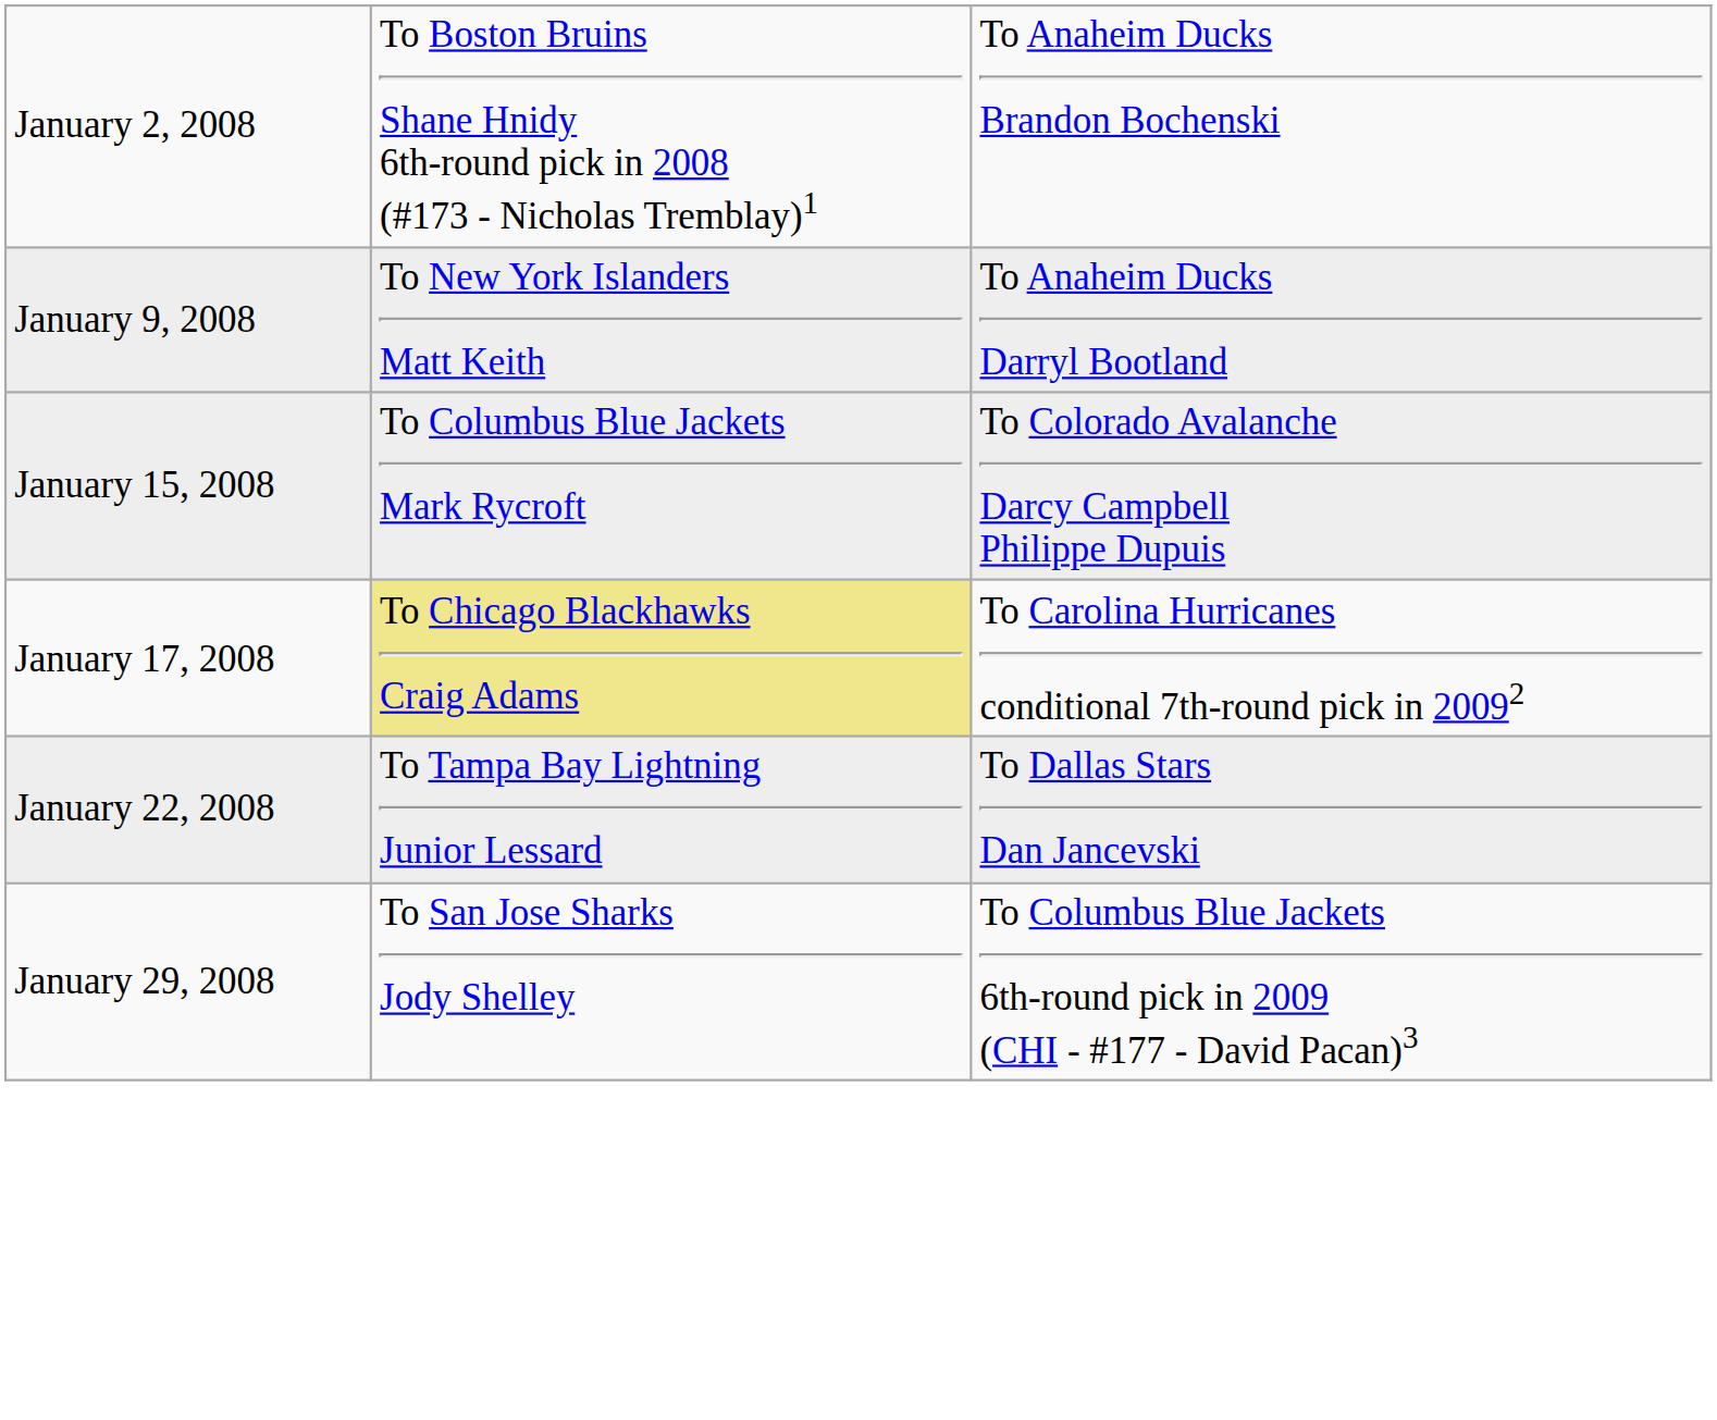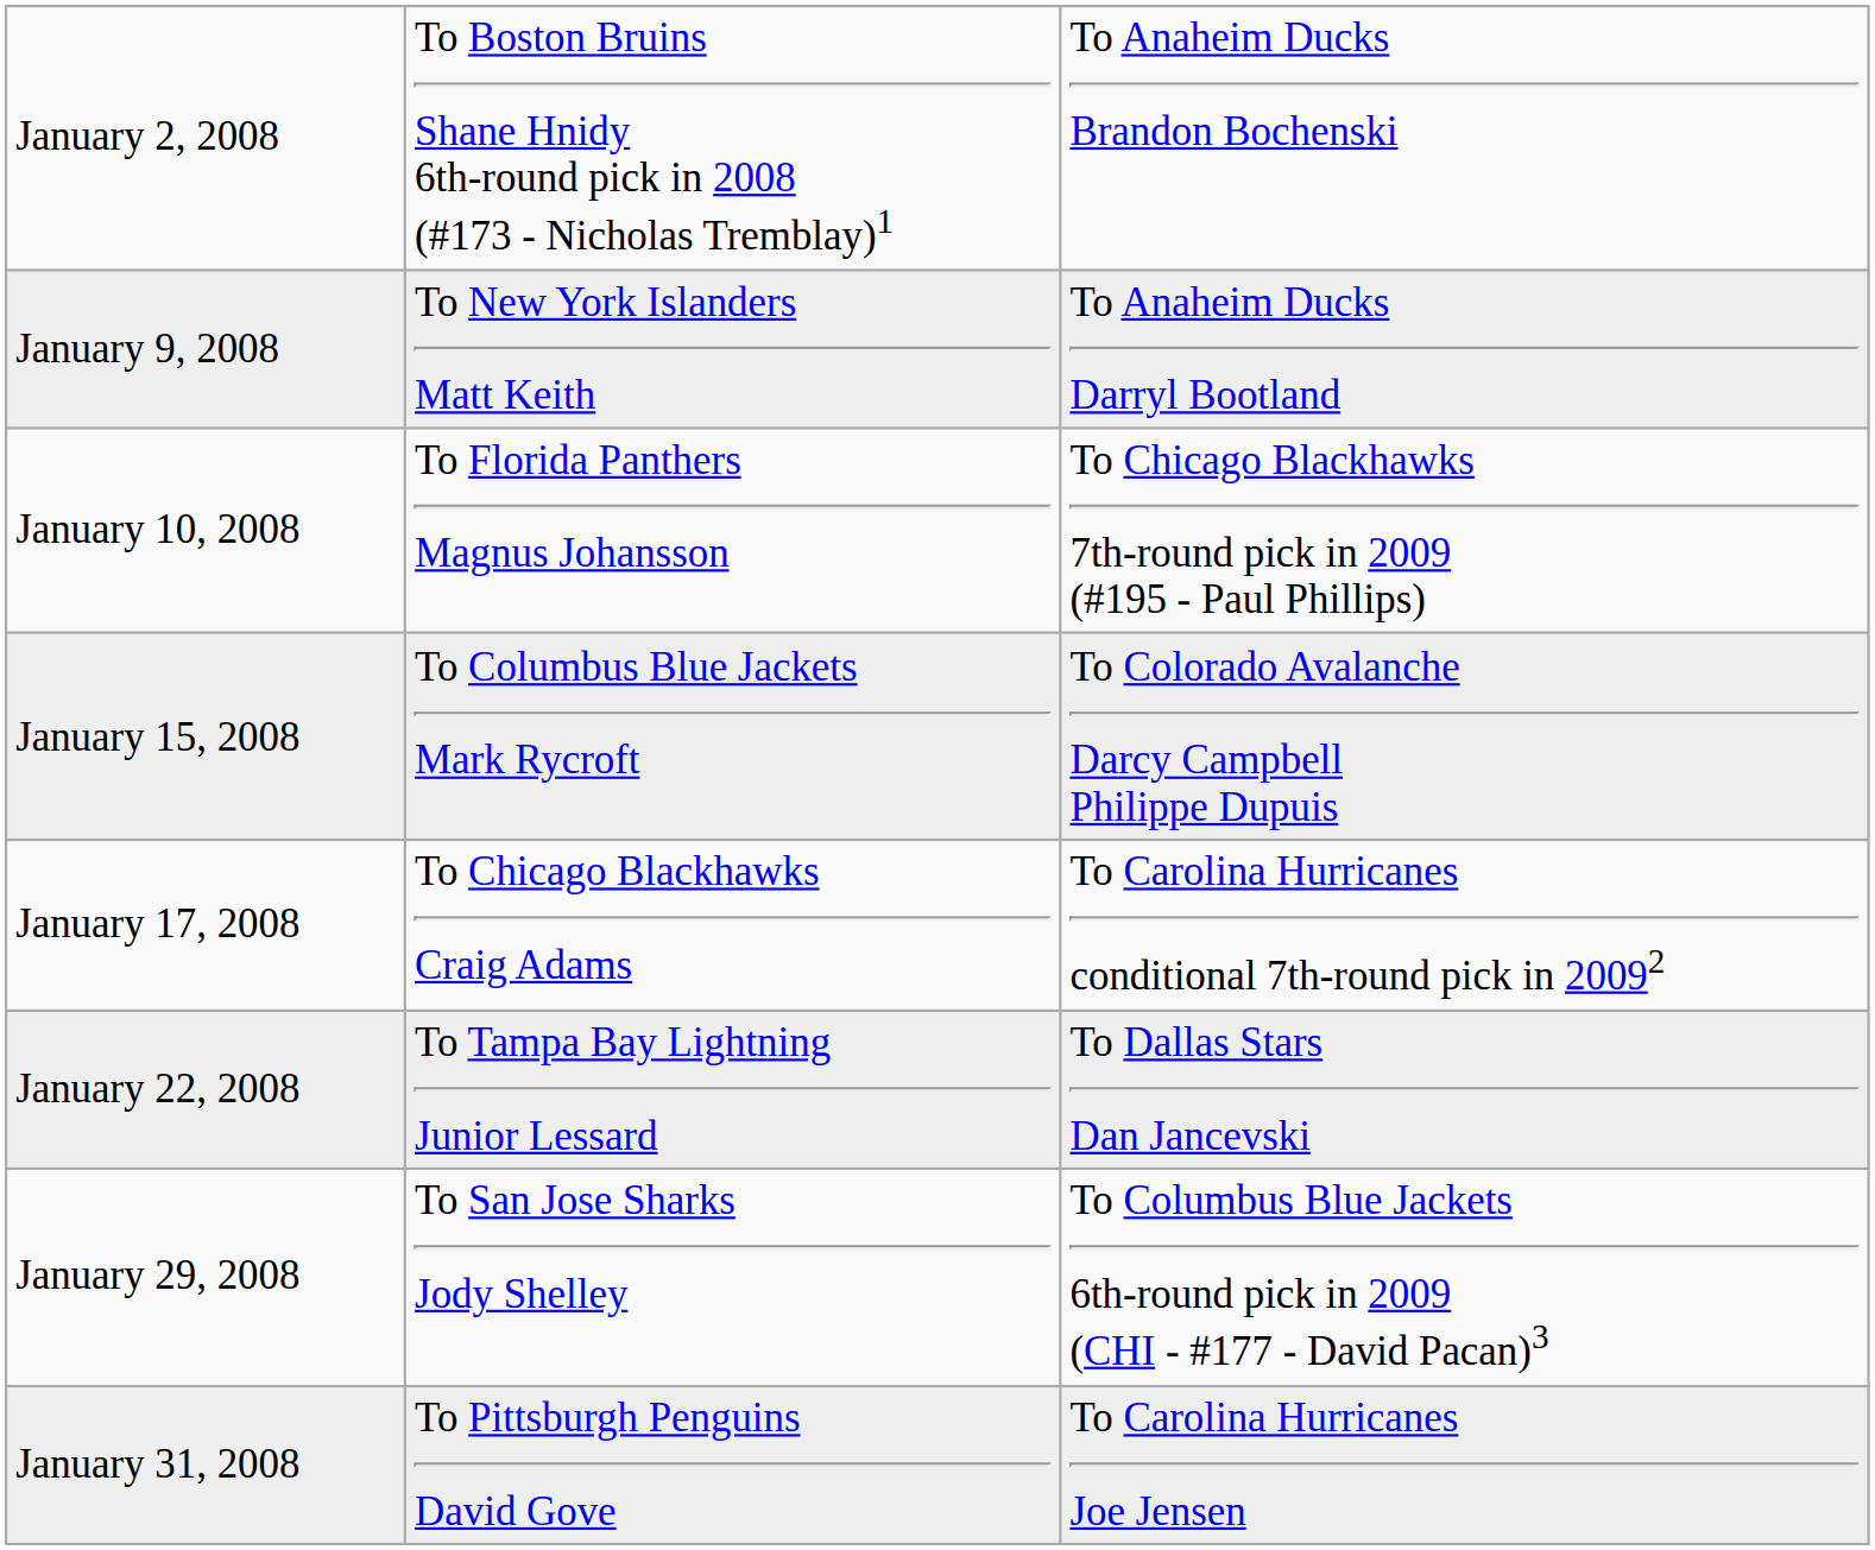 <table cellspacing=0 class="wikitable" style="border:1px solid #999999; width:720px;">
 <tr>
 <td>January 2, 2008</td>
 <td valign="top">To <a href='#'>Boston Bruins</a><hr><a href='#'>Shane Hnidy</a><br>6th-round pick in <a href='#'>2008</a><br>(#173 - Nicholas Tremblay)<sup>1</sup></td>
 <td valign="top">To <a href='#'>Anaheim Ducks</a><hr><a href='#'>Brandon Bochenski</a></td>
 </tr>
 <tr bgcolor="#eeeeee">
 <td>January 9, 2008</td>
 <td valign="top">To <a href='#'>New York Islanders</a> <hr> <a href='#'>Matt Keith</a></td>
 <td valign="top">To <a href='#'>Anaheim Ducks</a> <hr> <a href='#'>Darryl Bootland</a></td>
 </tr>
+<tr>
+<td>January 10, 2008</td>
+<td valign="top">To <a href='#'>Florida Panthers</a><hr><a href='#'>Magnus Johansson</a></td>
+<td valign="top">To <a href='#'>Chicago Blackhawks</a><hr>7th-round pick in <a href='#'>2009</a><br>(#195 - Paul Phillips)</td>
+</tr>
 <tr bgcolor="#eeeeee">
 <td>January 15, 2008</td>
 <td valign="top">To <a href='#'>Columbus Blue Jackets</a><hr><a href='#'>Mark Rycroft</a></td>
 <td valign="top">To <a href='#'>Colorado Avalanche</a><hr><a href='#'>Darcy Campbell</a><br><a href='#'>Philippe Dupuis</a></td>
 </tr>
 <tr>
 <td>January 17, 2008</td>
-<td valign="top" style="background: khaki;">To <a href='#'>Chicago Blackhawks</a><hr><a href='#'>Craig Adams</a></td>
+<td valign="top">To <a href='#'>Chicago Blackhawks</a><hr><a href='#'>Craig Adams</a></td>
 <td valign="top">To <a href='#'>Carolina Hurricanes</a><hr>conditional 7th-round pick in <a href='#'>2009</a><sup>2</sup></td>
 </tr>
 <tr bgcolor="#eeeeee">
 <td>January 22, 2008</td>
 <td valign="top">To <a href='#'>Tampa Bay Lightning</a> <hr> <a href='#'>Junior Lessard</a></td>
 <td valign="top">To <a href='#'>Dallas Stars</a> <hr> <a href='#'>Dan Jancevski</a></td>
 </tr>
 <tr>
 <td>January 29, 2008</td>
 <td valign="top">To <a href='#'>San Jose Sharks</a><hr><a href='#'>Jody Shelley</a></td>
 <td valign="top">To <a href='#'>Columbus Blue Jackets</a><hr>6th-round pick in <a href='#'>2009</a><br>(<a href='#'>CHI</a> - #177 - David Pacan)<sup>3</sup></td>
 </tr>
+<tr bgcolor="#eeeeee">
+<td>January 31, 2008</td>
+<td valign="top">To <a href='#'>Pittsburgh Penguins</a><hr><a href='#'>David Gove</a></td>
+<td valign="top">To <a href='#'>Carolina Hurricanes</a><hr><a href='#'>Joe Jensen</a></td>
+</tr>
 </table>
